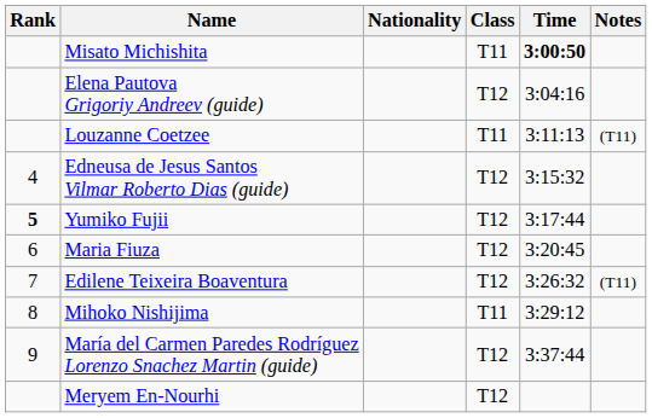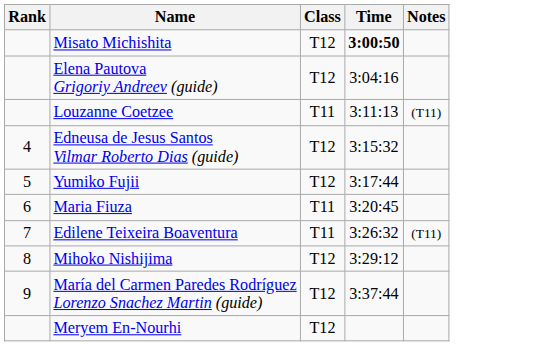 <table class="wikitable sortable" style="text-align:center">
 <tr>
 <th>Rank</th>
 <th>Name</th>
-<th>Nationality</th>
 <th>Class</th>
 <th>Time</th>
 <th>Notes</th>
 </tr>
 <tr>
 <td></td>
 <td align="left"><a href='#'>Misato Michishita</a></td>
-<td align="left"></td>
-<td>T11</td>
+<td>T12</td>
 <td><strong>3:00:50</strong></td>
 <td></td>
 </tr>
 <tr>
 <td></td>
 <td align="left"><a href='#'>Elena Pautova</a><br><em><a href='#'>Grigoriy Andreev</a> (guide)</em></td>
-<td align="left"></td>
 <td>T12</td>
 <td>3:04:16</td>
 <td></td>
 </tr>
 <tr>
 <td></td>
 <td align="left"><a href='#'>Louzanne Coetzee</a></td>
-<td align="left"></td>
 <td>T11</td>
 <td>3:11:13</td>
 <td><strong></strong> <small>(T11)</small></td>
 </tr>
 <tr>
 <td>4</td>
 <td align="left"><a href='#'>Edneusa de Jesus Santos</a><br><em><a href='#'>Vilmar Roberto Dias</a> (guide)</em></td>
-<td align="left"></td>
 <td>T12</td>
 <td>3:15:32</td>
 <td></td>
 </tr>
 <tr>
-<td><strong>5</strong></td>
+<td>5</td>
 <td align="left"><a href='#'>Yumiko Fujii</a></td>
-<td align="left"></td>
 <td>T12</td>
 <td>3:17:44</td>
 <td></td>
 </tr>
 <tr>
 <td>6</td>
 <td align="left"><a href='#'>Maria Fiuza</a></td>
-<td align="left"></td>
-<td>T12</td>
+<td>T11</td>
 <td>3:20:45</td>
 <td></td>
 </tr>
 <tr>
 <td>7</td>
 <td align="left"><a href='#'>Edilene Teixeira Boaventura</a></td>
-<td align="left"></td>
-<td>T12</td>
+<td>T11</td>
 <td>3:26:32</td>
 <td> <small>(T11)</small></td>
 </tr>
 <tr>
 <td>8</td>
 <td align="left"><a href='#'>Mihoko Nishijima</a></td>
-<td align="left"></td>
-<td>T11</td>
+<td>T12</td>
 <td>3:29:12</td>
 <td></td>
 </tr>
 <tr>
 <td>9</td>
 <td align="left"><a href='#'>María del Carmen Paredes Rodríguez</a><br><em><a href='#'>Lorenzo Snachez Martin</a> (guide)</em></td>
-<td align="left"></td>
 <td>T12</td>
 <td>3:37:44</td>
 <td></td>
 </tr>
 <tr>
 <td></td>
 <td align="left"><a href='#'>Meryem En-Nourhi</a></td>
-<td align="left"></td>
 <td>T12</td>
 <td></td>
 <td></td>
 </tr>
 </table>
